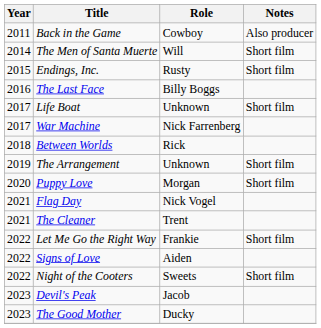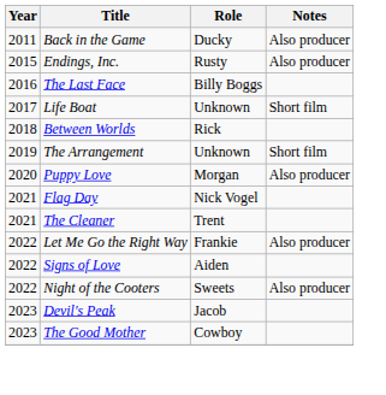 <table class="wikitable sortable">
 <tr>
 <th>Year</th>
 <th>Title</th>
 <th>Role</th>
 <th class="unsortable">Notes</th>
 </tr>
 <tr>
 <td>2011</td>
 <td><em>Back in the Game</em></td>
-<td>Cowboy</td>
+<td>Ducky</td>
 <td>Also producer</td>
-</tr>
-<tr>
-<td>2014</td>
-<td><em>The Men of Santa Muerte</em></td>
-<td>Will</td>
-<td>Short film</td>
 </tr>
 <tr>
 <td>2015</td>
 <td><em>Endings, Inc.</em></td>
 <td>Rusty</td>
-<td>Short film</td>
+<td>Also producer</td>
 </tr>
 <tr>
 <td>2016</td>
 <td><em><a href='#'>The Last Face</a></em></td>
 <td>Billy Boggs</td>
 <td></td>
 </tr>
 <tr>
 <td>2017</td>
 <td><em>Life Boat</em></td>
 <td>Unknown</td>
 <td>Short film</td>
-</tr>
-<tr>
-<td>2017</td>
-<td><em><a href='#'>War Machine</a></em></td>
-<td>Nick Farrenberg</td>
-<td></td>
 </tr>
 <tr>
 <td>2018</td>
 <td><em><a href='#'>Between Worlds</a></em></td>
 <td>Rick</td>
 <td></td>
 </tr>
 <tr>
 <td>2019</td>
 <td><em>The Arrangement</em></td>
 <td>Unknown</td>
 <td>Short film</td>
 </tr>
 <tr>
 <td>2020</td>
 <td><em><a href='#'>Puppy Love</a></em></td>
 <td>Morgan</td>
-<td>Short film</td>
+<td>Also producer</td>
 </tr>
 <tr>
 <td>2021</td>
 <td><em><a href='#'>Flag Day</a></em></td>
 <td>Nick Vogel</td>
 <td></td>
 </tr>
 <tr>
 <td>2021</td>
 <td><em><a href='#'>The Cleaner</a></em></td>
 <td>Trent</td>
 <td></td>
 </tr>
 <tr>
 <td>2022</td>
 <td><em>Let Me Go the Right Way</em></td>
 <td>Frankie</td>
-<td>Short film</td>
+<td>Also producer</td>
 </tr>
 <tr>
 <td>2022</td>
 <td><em><a href='#'>Signs of Love</a></em></td>
 <td>Aiden</td>
 <td></td>
 </tr>
 <tr>
 <td>2022</td>
 <td><em>Night of the Cooters</em></td>
 <td>Sweets</td>
-<td>Short film</td>
+<td>Also producer</td>
 </tr>
 <tr>
 <td>2023</td>
 <td><em><a href='#'>Devil's Peak</a></em></td>
 <td>Jacob</td>
 <td></td>
 </tr>
 <tr>
 <td>2023</td>
 <td><em><a href='#'>The Good Mother</a></em></td>
-<td>Ducky</td>
+<td>Cowboy</td>
 <td></td>
 </tr>
 <tr>
 </tr>
 </table>
